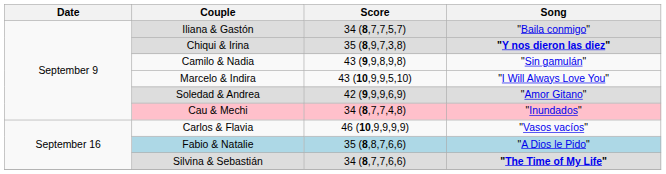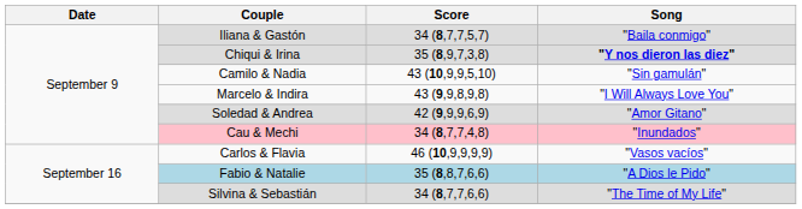 <table class="wikitable" style="width:80%; text-align:center;">
 <tr>
 <th>Date</th>
 <th>Couple</th>
 <th>Score</th>
 <th>Song </th>
 </tr>
 <tr>
 <td rowspan=6>September 9</td>
 <td style="background:#ddd;">Iliana & Gastón</td>
 <td style="background:#ddd;">34 (<strong>8</strong>,7,7,5,7)</td>
 <td style="background:#ddd;">"<a href='#'>Baila conmigo</a>" </td>
 </tr>
 <tr style="background:#dddddd;">
 <td>Chiqui & Irina</td>
 <td>35 (<strong>8</strong>,9,7,3,8)</td>
 <td><strong>"<a href='#'>Y nos dieron las diez</a>" </strong></td>
 </tr>
 <tr>
 <td>Camilo & Nadia</td>
-<td>43 (<strong>9</strong>,9,8,9,8)</td>
+<td>43 (<strong>10</strong>,9,9,5,10)</td>
 <td>"<a href='#'>Sin gamulán</a>" </td>
 </tr>
 <tr>
 <td>Marcelo & Indira</td>
-<td>43 (<strong>10</strong>,9,9,5,10)</td>
+<td>43 (<strong>9</strong>,9,8,9,8)</td>
 <td>"<a href='#'>I Will Always Love You</a>" </td>
 </tr>
 <tr style="background:#dddddd;">
 <td>Soledad & Andrea</td>
 <td>42 (<strong>9</strong>,9,9,6,9)</td>
 <td>"<a href='#'>Amor Gitano</a>" </td>
 </tr>
 <tr style="background:pink;">
 <td>Cau & Mechi</td>
 <td>34 (<strong>8</strong>,7,7,4,8)</td>
 <td>"<a href='#'>Inundados</a>" </td>
 </tr>
 <tr>
 <td rowspan=3>September 16</td>
 <td>Carlos & Flavia</td>
 <td>46 (<strong>10</strong>,9,9,9,9)</td>
 <td>"<a href='#'>Vasos vacíos</a>" </td>
 </tr>
 <tr style="background:lightblue;">
 <td>Fabio & Natalie</td>
 <td>35 (<strong>8</strong>,8,7,6,6)</td>
 <td>"<a href='#'>A Dios le Pido</a>" </td>
 </tr>
 <tr style="background:#dddddd;">
 <td>Silvina & Sebastián</td>
 <td>34 (<strong>8</strong>,7,7,6,6)</td>
-<td><strong>"<a href='#'>The Time of My Life</a>" </strong></td>
+<td>"<a href='#'>The Time of My Life</a>" </td>
 </tr>
 <tr>
 </tr>
 </table>
